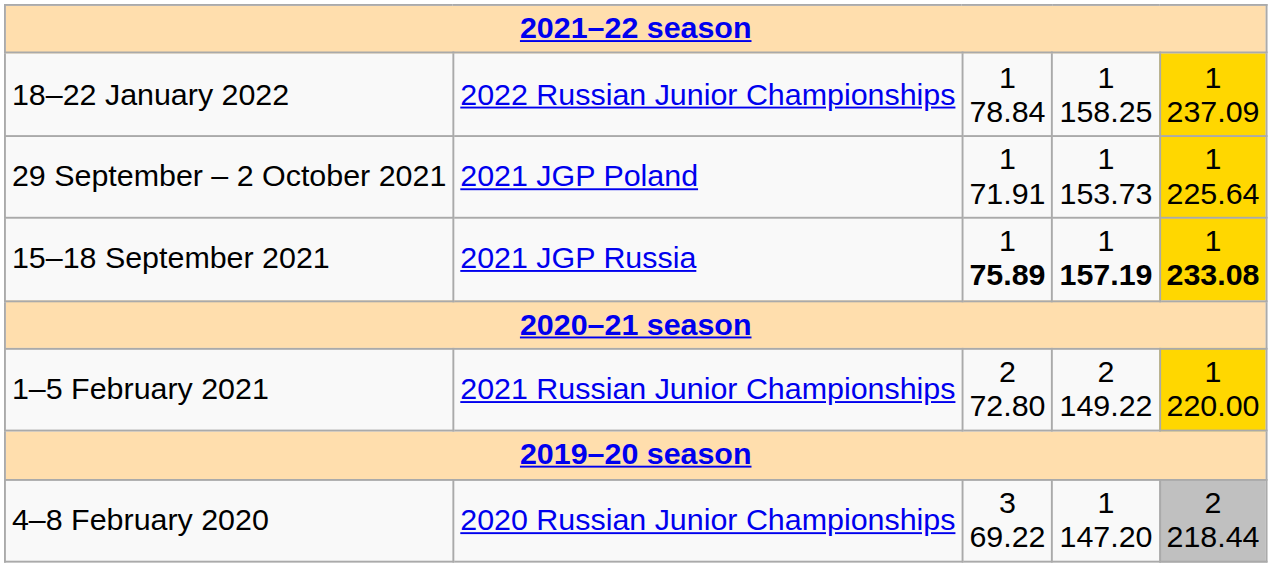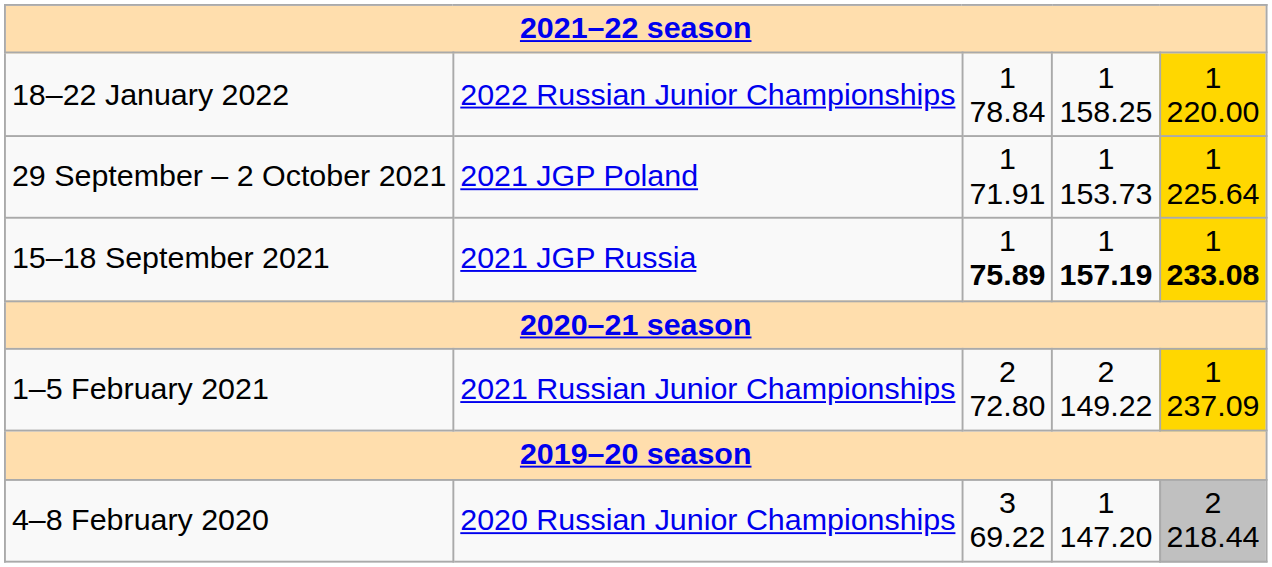 <table class="wikitable">
 <tr>
 <td style="background-color: #ffdead; " colspan=6 align=center><a href='#'><strong>2021–22 season</strong></a></td>
 </tr>
 <tr>
 <td>18–22 January 2022</td>
 <td><a href='#'>2022 Russian Junior Championships</a></td>
 <td align=center>1 <br> 78.84</td>
 <td align=center>1 <br> 158.25</td>
-<td align=center bgcolor=gold>1 <br> 237.09</td>
+<td align=center bgcolor=gold>1 <br> 220.00</td>
 </tr>
 <tr>
 <td>29 September – 2 October 2021</td>
 <td><a href='#'>2021 JGP Poland</a></td>
 <td align=center>1 <br> 71.91</td>
 <td align=center>1 <br> 153.73</td>
 <td align=center bgcolor=gold>1 <br> 225.64</td>
 </tr>
 <tr>
 <td>15–18 September 2021</td>
 <td><a href='#'>2021 JGP Russia</a></td>
 <td align=center>1 <br> <strong>75.89</strong></td>
 <td align=center>1 <br> <strong>157.19</strong></td>
 <td align=center bgcolor=gold>1 <br> <strong>233.08</strong></td>
 </tr>
 <tr>
 <td style="background-color: #ffdead; " colspan=6 align=center><a href='#'><strong>2020–21 season</strong></a></td>
 </tr>
 <tr>
 <td>1–5 February 2021</td>
 <td><a href='#'>2021 Russian Junior Championships</a></td>
 <td align=center>2 <br> 72.80</td>
 <td align=center>2 <br> 149.22</td>
-<td align=center bgcolor=gold>1 <br> 220.00</td>
+<td align=center bgcolor=gold>1 <br> 237.09</td>
 </tr>
 <tr>
 <td style="background-color: #ffdead; " colspan=6 align=center><a href='#'><strong>2019–20 season</strong></a></td>
 </tr>
 <tr>
 <td>4–8 February 2020</td>
 <td><a href='#'>2020 Russian Junior Championships</a></td>
 <td align=center>3 <br> 69.22</td>
 <td align=center>1 <br> 147.20</td>
 <td align=center bgcolor=silver>2 <br> 218.44</td>
 </tr>
 </table>
